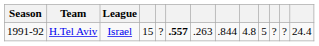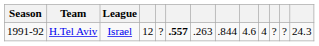 <table class="wikitable sortable" style="font-size:95%; text-align:center;">
 <tr>
 <th>Season</th>
 <th>Team</th>
 <th>League</th>
 <th></th>
 <th></th>
 <th></th>
 <th></th>
 <th></th>
 <th></th>
 <th></th>
 <th></th>
 <th></th>
 <th></th>
 </tr>
 <tr>
 <td>1991-92</td>
 <td rowspan="3"><a href='#'>H.Tel Aviv</a></td>
 <td rowspan="6"><a href='#'>Israel</a></td>
-<td>15</td>
+<td>12</td>
 <td>?</td>
 <td><strong>.557</strong></td>
 <td>.263</td>
 <td>.844</td>
-<td>4.8</td>
-<td>5</td>
+<td>4.6</td>
+<td>4</td>
 <td>?</td>
 <td>?</td>
-<td>24.4</td>
+<td>24.3</td>
 </tr>
 </table>
